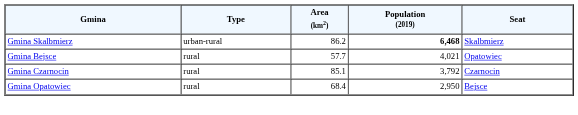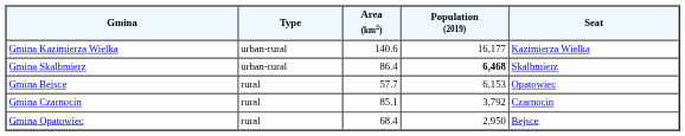 <table width="60%" border="2" cellpadding="3" cellspacing="0" style="font-size:90%;line-height:120%;">
 <tr bgcolor="F0F8FF">
 <td style="text-align:center;"><strong>Gmina</strong></td>
 <td style="text-align:center;"><strong>Type</strong></td>
 <td style="text-align:center;"><strong>Area<br><small>(km<sup>2</sup>)</small></strong></td>
 <td style="text-align:center;"><strong>Population<br><small>(2019)</small></strong></td>
 <td style="text-align:center;"><strong>Seat</strong></td>
 </tr>
 <tr>
+<td><a href='#'>Gmina Kazimierza Wielka</a></td>
+<td>urban-rural</td>
+<td style="text-align:right;">140.6</td>
+<td style="text-align:right;">16,177</td>
+<td><a href='#'>Kazimierza Wielka</a></td>
+</tr>
+<tr>
 <td><a href='#'>Gmina Skalbmierz</a></td>
 <td>urban-rural</td>
-<td style="text-align:right;">86.2</td>
+<td style="text-align:right;">86.4</td>
 <td style="text-align:right;"><strong>6,468</strong></td>
 <td><a href='#'>Skalbmierz</a></td>
 </tr>
 <tr>
 <td><a href='#'>Gmina Bejsce</a></td>
 <td>rural</td>
 <td style="text-align:right;">57.7</td>
-<td style="text-align:right;">4,021</td>
+<td style="text-align:right;">6,153</td>
 <td><a href='#'>Opatowiec</a></td>
 </tr>
 <tr>
 <td><a href='#'>Gmina Czarnocin</a></td>
 <td>rural</td>
 <td style="text-align:right;">85.1</td>
 <td style="text-align:right;">3,792</td>
 <td><a href='#'>Czarnocin</a></td>
 </tr>
 <tr>
 <td><a href='#'>Gmina Opatowiec</a></td>
 <td>rural</td>
 <td style="text-align:right;">68.4</td>
 <td style="text-align:right;">2,950</td>
 <td><a href='#'>Bejsce</a></td>
 </tr>
 <tr>
 </tr>
 </table>
